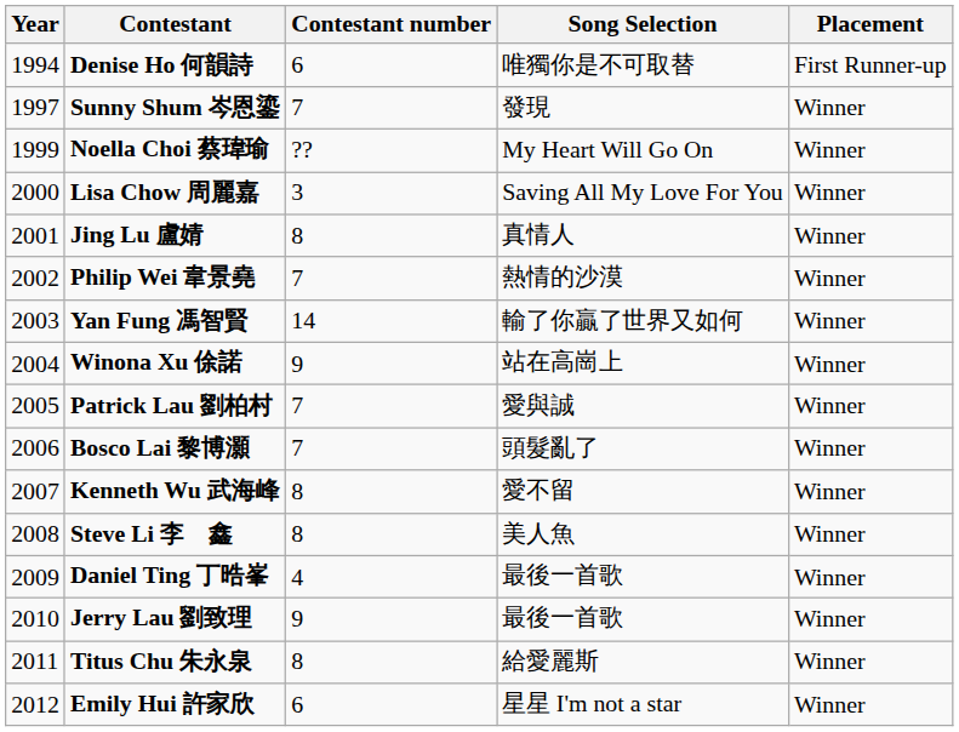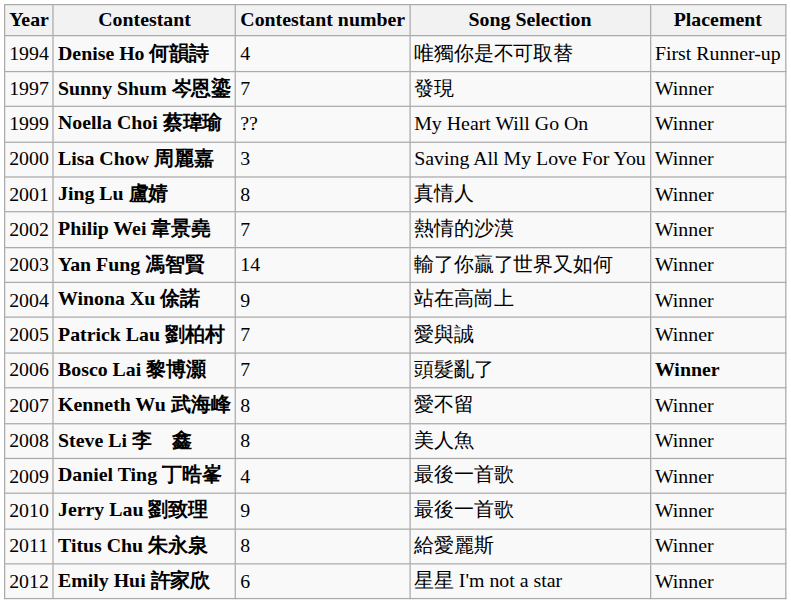 <table class="wikitable">
 <tr>
 <th>Year</th>
 <th>Contestant</th>
 <th>Contestant number</th>
 <th>Song Selection</th>
 <th>Placement</th>
 </tr>
 <tr>
 <td>1994</td>
 <td><strong>Denise Ho 何韻詩</strong></td>
-<td>6</td>
+<td>4</td>
 <td>唯獨你是不可取替</td>
 <td>First Runner-up</td>
 </tr>
 <tr>
 <td>1997</td>
 <td><strong>Sunny Shum 岑恩鎏</strong></td>
 <td>7</td>
 <td>發現</td>
 <td>Winner</td>
 </tr>
 <tr>
 <td>1999</td>
 <td><strong>Noella Choi 蔡瑋瑜</strong></td>
 <td>??</td>
 <td>My Heart Will Go On</td>
 <td>Winner</td>
 </tr>
 <tr>
 <td>2000</td>
 <td><strong>Lisa Chow 周麗嘉</strong></td>
 <td>3</td>
 <td>Saving All My Love For You</td>
 <td>Winner</td>
 </tr>
 <tr>
 <td>2001</td>
 <td><strong>Jing Lu 盧婧</strong></td>
 <td>8</td>
 <td>真情人</td>
 <td>Winner</td>
 </tr>
 <tr>
 <td>2002</td>
 <td><strong>Philip Wei 韋景堯</strong></td>
 <td>7</td>
 <td>熱情的沙漠</td>
 <td>Winner</td>
 </tr>
 <tr>
 <td>2003</td>
 <td><strong>Yan Fung 馮智賢</strong></td>
 <td>14</td>
 <td>輸了你贏了世界又如何</td>
 <td>Winner</td>
 </tr>
 <tr>
 <td>2004</td>
 <td><strong>Winona Xu 俆諾</strong></td>
 <td>9</td>
 <td>站在高崗上</td>
 <td>Winner</td>
 </tr>
 <tr>
 <td>2005</td>
 <td><strong>Patrick Lau 劉柏村</strong></td>
 <td>7</td>
 <td>愛與誠</td>
 <td>Winner</td>
 </tr>
 <tr>
 <td>2006</td>
 <td><strong>Bosco Lai 黎博灝</strong></td>
 <td>7</td>
 <td>頭髮亂了</td>
-<td>Winner</td>
+<td><strong>Winner</strong></td>
 </tr>
 <tr>
 <td>2007</td>
 <td><strong>Kenneth Wu 武海峰</strong></td>
 <td>8</td>
 <td>愛不留</td>
 <td>Winner</td>
 </tr>
 <tr>
 <td>2008</td>
 <td><strong>Steve Li 李　鑫</strong></td>
 <td>8</td>
 <td>美人魚</td>
 <td>Winner</td>
 </tr>
 <tr>
 <td>2009</td>
 <td><strong>Daniel Ting 丁晧峯</strong></td>
 <td>4</td>
 <td>最後一首歌</td>
 <td>Winner</td>
 </tr>
 <tr>
 <td>2010</td>
 <td><strong>Jerry Lau 劉致理</strong></td>
 <td>9</td>
 <td>最後一首歌</td>
 <td>Winner</td>
 </tr>
 <tr>
 <td>2011</td>
 <td><strong>Titus Chu 朱永泉</strong></td>
 <td>8</td>
 <td>給愛麗斯</td>
 <td>Winner</td>
 </tr>
 <tr>
 <td>2012</td>
 <td><strong>Emily Hui 許家欣</strong></td>
 <td>6</td>
 <td>星星 I'm not a star</td>
 <td>Winner</td>
 </tr>
 </table>
